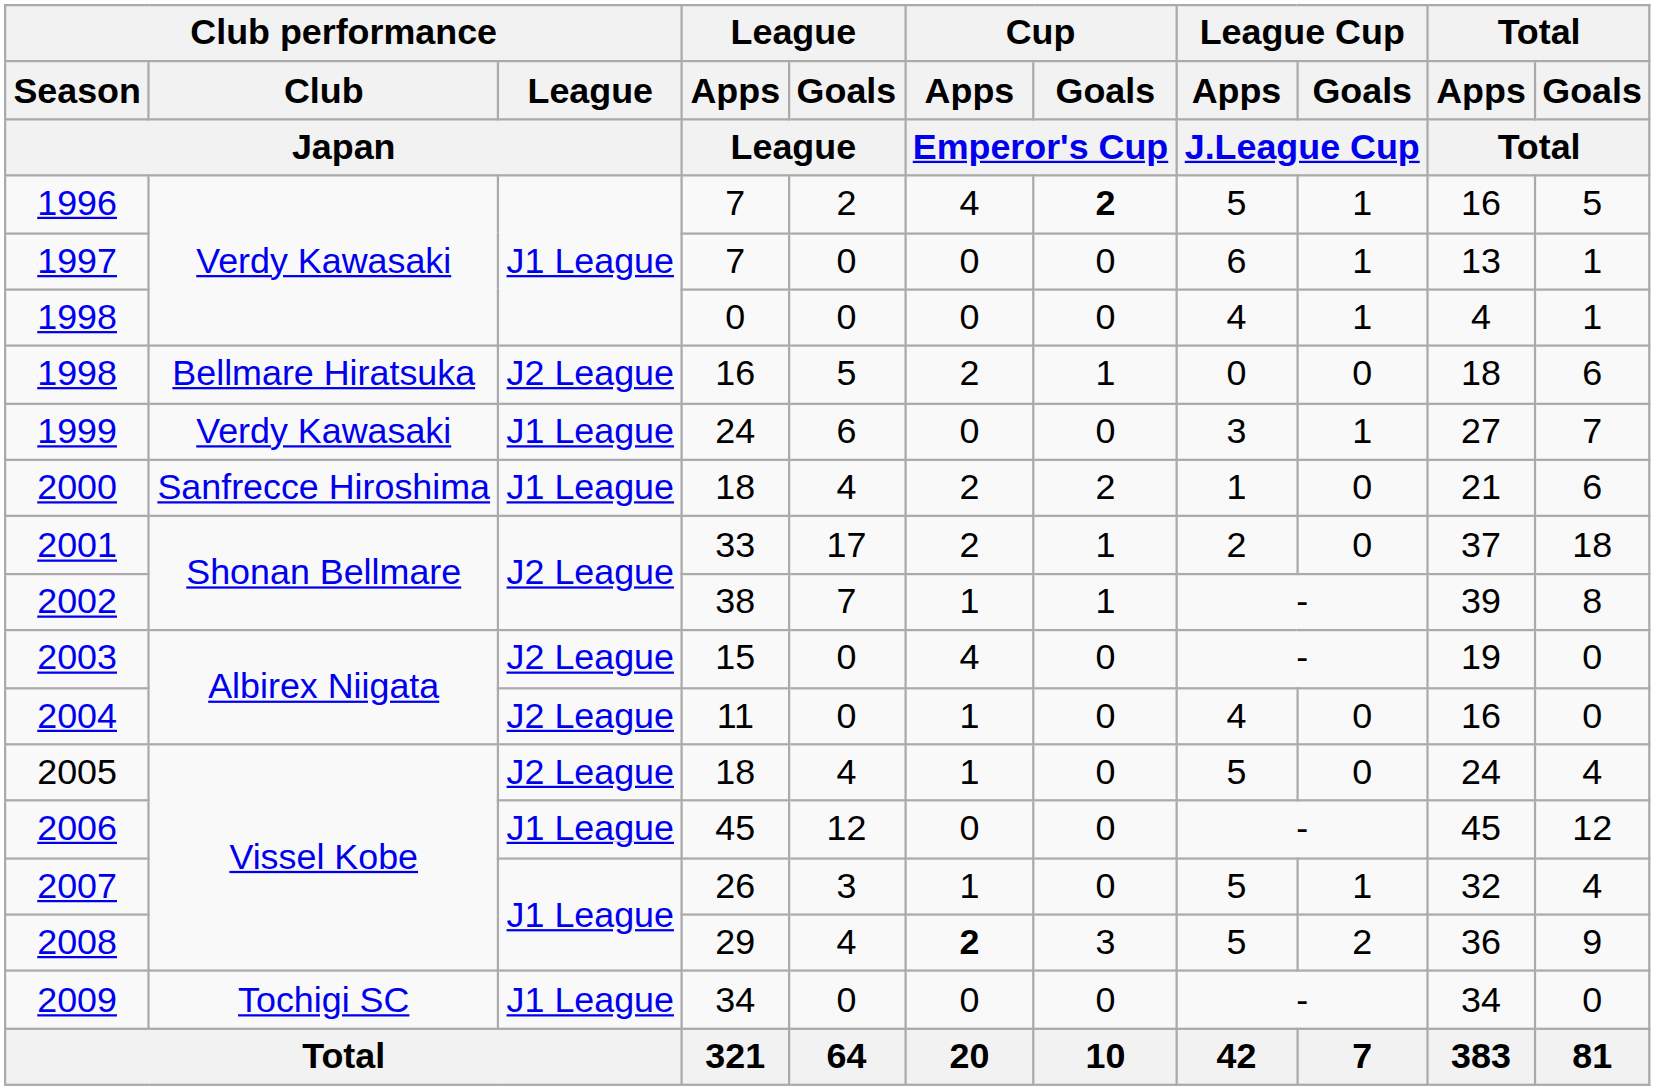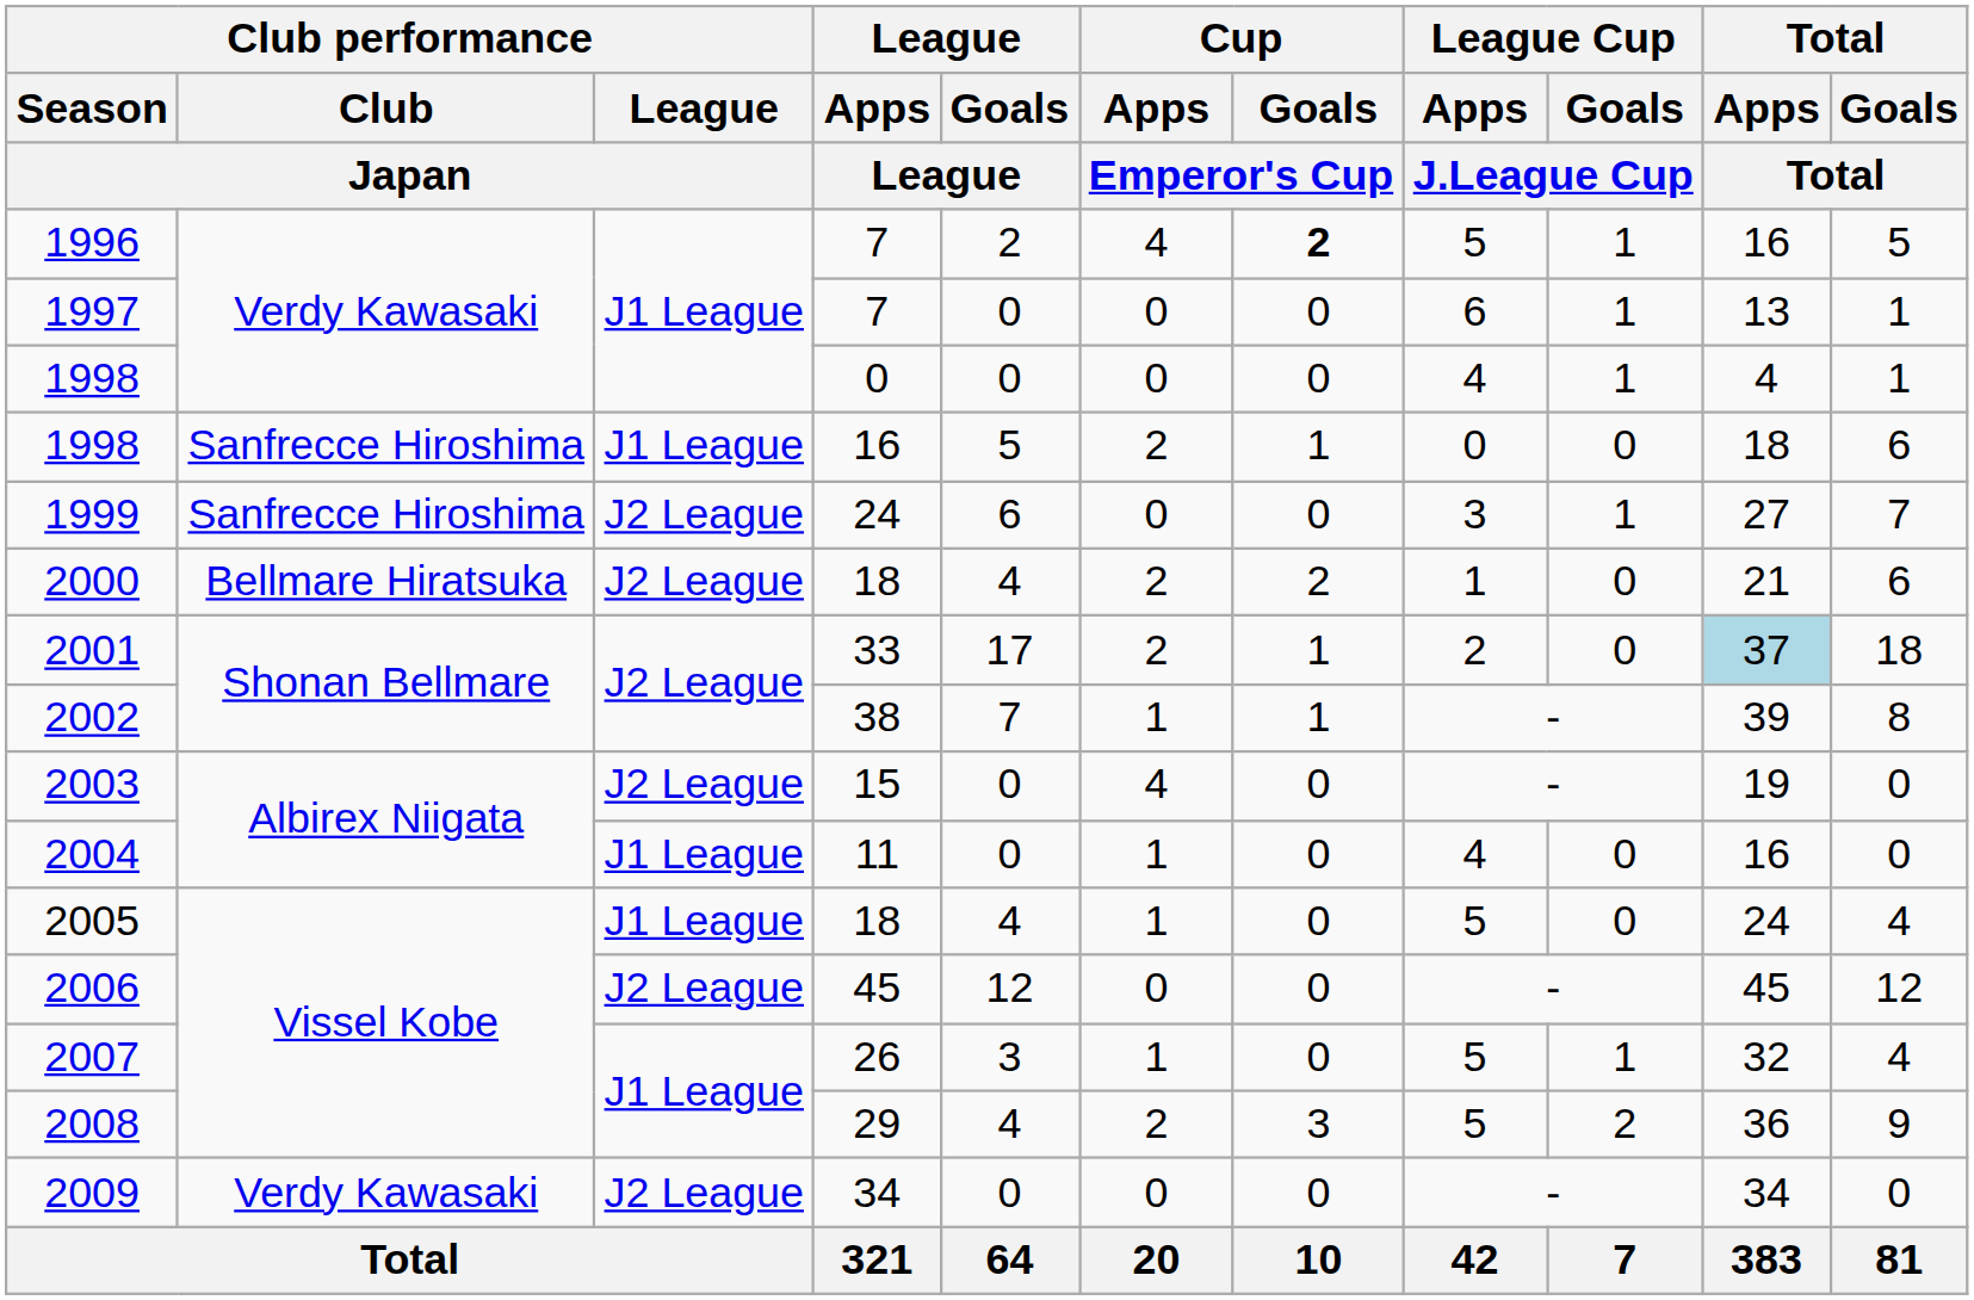 <table class="wikitable" style="text-align:center;">
 <tr>
 <th colspan=3>Club performance</th>
 <th colspan=2>League</th>
 <th colspan=2>Cup</th>
 <th colspan=2>League Cup</th>
 <th colspan=2>Total</th>
 </tr>
 <tr>
 <th>Season</th>
 <th>Club</th>
 <th>League</th>
 <th>Apps</th>
 <th>Goals</th>
 <th>Apps</th>
 <th>Goals</th>
 <th>Apps</th>
 <th>Goals</th>
 <th>Apps</th>
 <th>Goals</th>
 </tr>
 <tr>
 <th colspan=3>Japan</th>
 <th colspan=2>League</th>
 <th colspan=2><a href='#'>Emperor's Cup</a></th>
 <th colspan=2><a href='#'>J.League Cup</a></th>
 <th colspan=2>Total</th>
 </tr>
 <tr>
 <td><a href='#'>1996</a></td>
 <td rowspan=3><a href='#'>Verdy Kawasaki</a></td>
 <td rowspan=3><a href='#'>J1 League</a></td>
 <td>7</td>
 <td>2</td>
 <td>4</td>
 <td><strong>2</strong></td>
 <td>5</td>
 <td>1</td>
 <td>16</td>
 <td>5</td>
 </tr>
 <tr>
 <td><a href='#'>1997</a></td>
 <td>7</td>
 <td>0</td>
 <td>0</td>
 <td>0</td>
 <td>6</td>
 <td>1</td>
 <td>13</td>
 <td>1</td>
 </tr>
 <tr>
 <td><a href='#'>1998</a></td>
 <td>0</td>
 <td>0</td>
 <td>0</td>
 <td>0</td>
 <td>4</td>
 <td>1</td>
 <td>4</td>
 <td>1</td>
 </tr>
 <tr>
 <td><a href='#'>1998</a></td>
-<td><a href='#'>Bellmare Hiratsuka</a></td>
-<td><a href='#'>J2 League</a></td>
+<td><a href='#'>Sanfrecce Hiroshima</a></td>
+<td><a href='#'>J1 League</a></td>
 <td>16</td>
 <td>5</td>
 <td>2</td>
 <td>1</td>
 <td>0</td>
 <td>0</td>
 <td>18</td>
 <td>6</td>
 </tr>
 <tr>
 <td><a href='#'>1999</a></td>
-<td><a href='#'>Verdy Kawasaki</a></td>
-<td><a href='#'>J1 League</a></td>
+<td><a href='#'>Sanfrecce Hiroshima</a></td>
+<td><a href='#'>J2 League</a></td>
 <td>24</td>
 <td>6</td>
 <td>0</td>
 <td>0</td>
 <td>3</td>
 <td>1</td>
 <td>27</td>
 <td>7</td>
 </tr>
 <tr>
 <td><a href='#'>2000</a></td>
-<td><a href='#'>Sanfrecce Hiroshima</a></td>
-<td><a href='#'>J1 League</a></td>
+<td><a href='#'>Bellmare Hiratsuka</a></td>
+<td><a href='#'>J2 League</a></td>
 <td>18</td>
 <td>4</td>
 <td>2</td>
 <td>2</td>
 <td>1</td>
 <td>0</td>
 <td>21</td>
 <td>6</td>
 </tr>
 <tr>
 <td><a href='#'>2001</a></td>
 <td rowspan=2><a href='#'>Shonan Bellmare</a></td>
 <td rowspan=2><a href='#'>J2 League</a></td>
 <td>33</td>
 <td>17</td>
 <td>2</td>
 <td>1</td>
 <td>2</td>
 <td>0</td>
-<td>37</td>
+<td style="background: lightblue;">37</td>
 <td>18</td>
 </tr>
 <tr>
 <td><a href='#'>2002</a></td>
 <td>38</td>
 <td>7</td>
 <td>1</td>
 <td>1</td>
 <td colspan=2>-</td>
 <td>39</td>
 <td>8</td>
 </tr>
 <tr>
 <td><a href='#'>2003</a></td>
 <td rowspan=2><a href='#'>Albirex Niigata</a></td>
 <td><a href='#'>J2 League</a></td>
 <td>15</td>
 <td>0</td>
 <td>4</td>
 <td>0</td>
 <td colspan=2>-</td>
 <td>19</td>
 <td>0</td>
 </tr>
 <tr>
 <td><a href='#'>2004</a></td>
-<td><a href='#'>J2 League</a></td>
+<td><a href='#'>J1 League</a></td>
 <td>11</td>
 <td>0</td>
 <td>1</td>
 <td>0</td>
 <td>4</td>
 <td>0</td>
 <td>16</td>
 <td>0</td>
 </tr>
 <tr>
 <td>2005</td>
 <td rowspan=4><a href='#'>Vissel Kobe</a></td>
-<td><a href='#'>J2 League</a></td>
+<td><a href='#'>J1 League</a></td>
 <td>18</td>
 <td>4</td>
 <td>1</td>
 <td>0</td>
 <td>5</td>
 <td>0</td>
 <td>24</td>
 <td>4</td>
 </tr>
 <tr>
 <td><a href='#'>2006</a></td>
-<td><a href='#'>J1 League</a></td>
+<td><a href='#'>J2 League</a></td>
 <td>45</td>
 <td>12</td>
 <td>0</td>
 <td>0</td>
 <td colspan=2>-</td>
 <td>45</td>
 <td>12</td>
 </tr>
 <tr>
 <td><a href='#'>2007</a></td>
 <td rowspan=2><a href='#'>J1 League</a></td>
 <td>26</td>
 <td>3</td>
 <td>1</td>
 <td>0</td>
 <td>5</td>
 <td>1</td>
 <td>32</td>
 <td>4</td>
 </tr>
 <tr>
 <td><a href='#'>2008</a></td>
 <td>29</td>
 <td>4</td>
-<td><strong>2</strong></td>
+<td>2</td>
 <td>3</td>
 <td>5</td>
 <td>2</td>
 <td>36</td>
 <td>9</td>
 </tr>
 <tr>
 <td><a href='#'>2009</a></td>
-<td><a href='#'>Tochigi SC</a></td>
-<td><a href='#'>J1 League</a></td>
+<td><a href='#'>Verdy Kawasaki</a></td>
+<td><a href='#'>J2 League</a></td>
 <td>34</td>
 <td>0</td>
 <td>0</td>
 <td>0</td>
 <td colspan=2>-</td>
 <td>34</td>
 <td>0</td>
 </tr>
 <tr>
 <th colspan=3>Total</th>
 <th>321</th>
 <th>64</th>
 <th>20</th>
 <th>10</th>
 <th>42</th>
 <th>7</th>
 <th>383</th>
 <th>81</th>
 </tr>
 </table>
